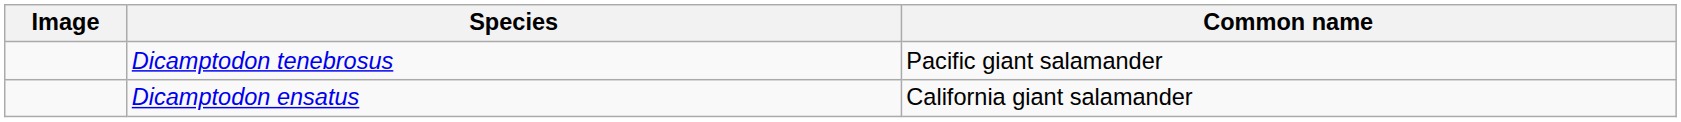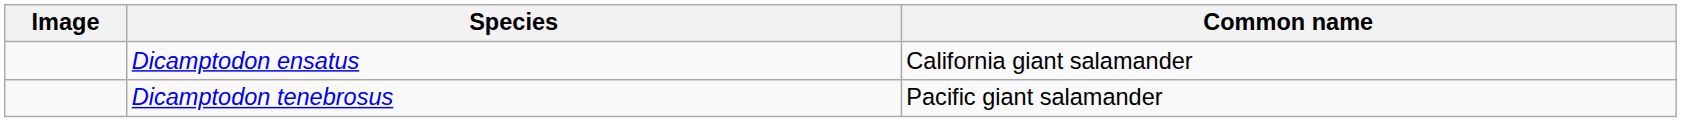 <table width=90% class="wikitable">
 <tr>
 <th width=3%>Image</th>
 <th width=25%>Species</th>
 <th width=25%>Common name</th>
 </tr>
 <tr>
 <td></td>
+<td><em><a href='#'>Dicamptodon ensatus</a></em>  </td>
+<td>California giant salamander</td>
+</tr>
+<tr>
+<td></td>
 <td><em><a href='#'>Dicamptodon tenebrosus</a></em></td>
 <td>Pacific giant salamander</td>
 </tr>
-<tr>
-<td></td>
-<td><em><a href='#'>Dicamptodon ensatus</a></em>  </td>
-<td>California giant salamander</td>
-</tr>
 </table>
